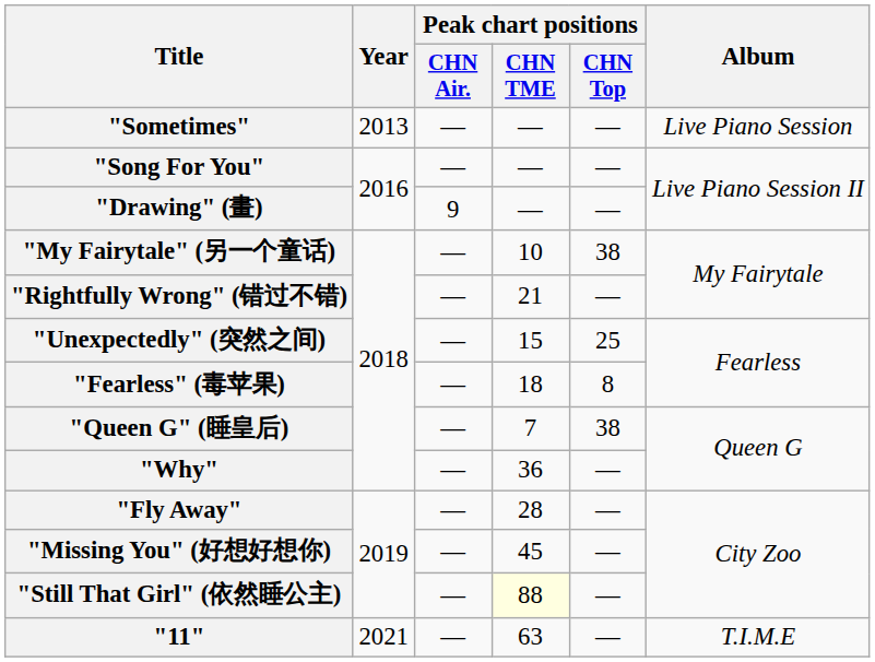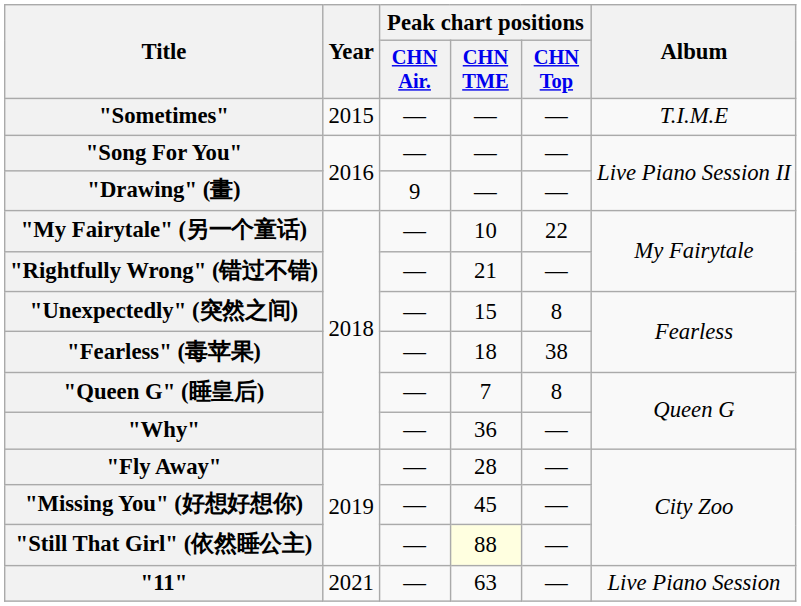 <table class="wikitable plainrowheaders" style="text-align:center;">
 <tr>
 <th rowspan="2" scope="col">Title</th>
 <th rowspan="2" scope="col">Year</th>
 <th colspan="3">Peak chart positions</th>
 <th rowspan="2" scope="col">Album</th>
 </tr>
 <tr>
 <th scope="col" style="width:3em;font-size:90%;"><a href='#'>CHN Air.</a><br></th>
 <th scope="col" style="width:3em;font-size:90%;"><a href='#'>CHN TME</a><br></th>
 <th scope="col" style="width:3em;font-size:90%;"><a href='#'>CHN Top</a><br></th>
 </tr>
 <tr>
 <th scope="row">"Sometimes"</th>
-<td>2013</td>
+<td>2015</td>
 <td>—</td>
 <td>—</td>
 <td>—</td>
-<td><em>Live Piano Session</em></td>
+<td><em>T.I.M.E</em></td>
 </tr>
 <tr>
 <th scope="row">"Song For You"</th>
 <td rowspan="2">2016</td>
 <td>—</td>
 <td>—</td>
 <td>—</td>
 <td rowspan="2"><em>Live Piano Session II</em></td>
 </tr>
 <tr>
 <th scope="row">"Drawing" (畫)</th>
 <td>9</td>
 <td>—</td>
 <td>—</td>
 </tr>
 <tr>
 <th scope="row">"My Fairytale" (另一个童话)</th>
 <td rowspan="6">2018</td>
 <td>—</td>
 <td>10</td>
-<td>38</td>
+<td>22</td>
 <td rowspan="2"><em>My Fairytale</em></td>
 </tr>
 <tr>
 <th scope="row">"Rightfully Wrong" (错过不错)</th>
 <td>—</td>
 <td>21</td>
 <td>—</td>
 </tr>
 <tr>
 <th scope="row">"Unexpectedly" (突然之间)</th>
 <td>—</td>
 <td>15</td>
-<td>25</td>
+<td>8</td>
 <td rowspan="2"><em>Fearless</em></td>
 </tr>
 <tr>
 <th scope="row">"Fearless" (毒苹果)</th>
 <td>—</td>
 <td>18</td>
-<td>8</td>
+<td>38</td>
 </tr>
 <tr>
 <th scope="row">"Queen G" (睡皇后)</th>
 <td>—</td>
 <td>7</td>
-<td>38</td>
+<td>8</td>
 <td rowspan="2"><em>Queen G</em></td>
 </tr>
 <tr>
 <th scope="row">"Why"</th>
 <td>—</td>
 <td>36</td>
 <td>—</td>
 </tr>
 <tr>
 <th scope="row">"Fly Away"</th>
 <td rowspan="3">2019</td>
 <td>—</td>
 <td>28</td>
 <td>—</td>
 <td rowspan="3"><em>City Zoo</em></td>
 </tr>
 <tr>
 <th scope="row">"Missing You" (好想好想你)</th>
 <td>—</td>
 <td>45</td>
 <td>—</td>
 </tr>
 <tr>
 <th scope="row">"Still That Girl" (依然睡公主)</th>
 <td>—</td>
 <td style="background: lightyellow;">88</td>
 <td>—</td>
 </tr>
 <tr>
 <th scope="row">"11"</th>
 <td>2021</td>
 <td>—</td>
 <td>63</td>
 <td>—</td>
-<td><em>T.I.M.E</em></td>
+<td><em>Live Piano Session</em></td>
 </tr>
 </table>
